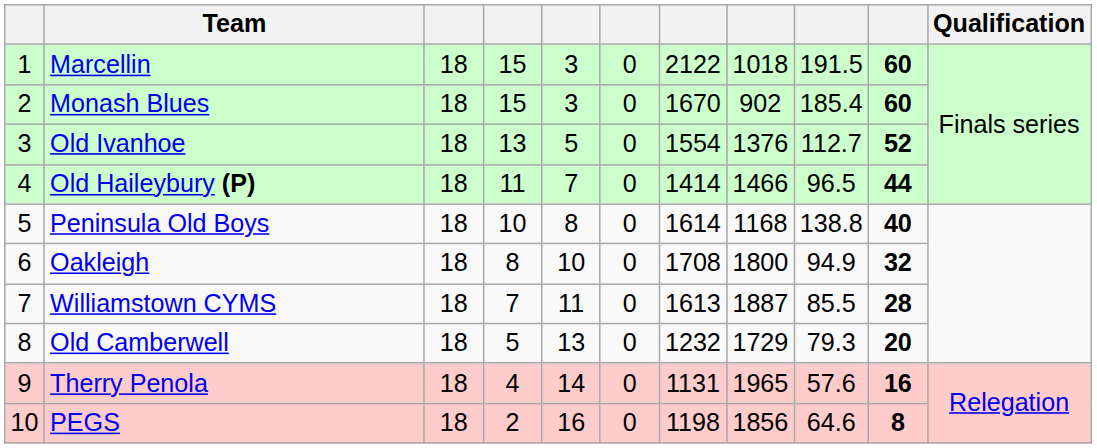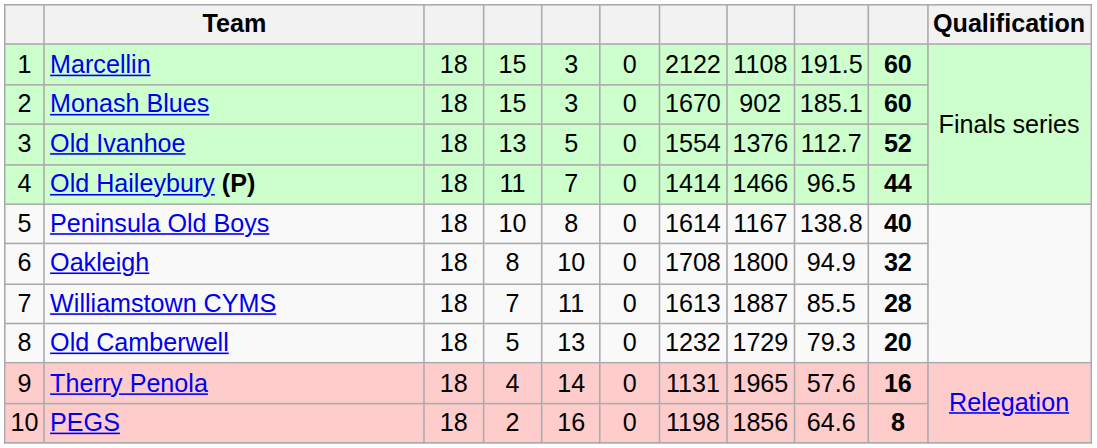 <table class="wikitable" style="text-align:center; margin-bottom:0">
 <tr>
 <th style="width:10px"></th>
 <th style="width:35%;">Team</th>
 <th style="width:30px;"></th>
 <th style="width:30px;"></th>
 <th style="width:30px;"></th>
 <th style="width:30px;"></th>
 <th style="width:30px;"></th>
 <th style="width:30px;"></th>
 <th style="width:30px;"></th>
 <th style="width:30px;"></th>
 <th>Qualification</th>
 </tr>
 <tr style="background:#ccffcc;">
 <td>1</td>
 <td style="text-align:left;"><a href='#'>Marcellin</a></td>
 <td>18</td>
 <td>15</td>
 <td>3</td>
 <td>0</td>
 <td>2122</td>
-<td>1018</td>
+<td>1108</td>
 <td>191.5</td>
 <td><strong>60</strong></td>
 <td rowspan=4>Finals series</td>
 </tr>
 <tr style="background:#ccffcc;">
 <td>2</td>
 <td style="text-align:left;"><a href='#'>Monash Blues</a></td>
 <td>18</td>
 <td>15</td>
 <td>3</td>
 <td>0</td>
 <td>1670</td>
 <td>902</td>
-<td>185.4</td>
+<td>185.1</td>
 <td><strong>60</strong></td>
 </tr>
 <tr style="background:#ccffcc;">
 <td>3</td>
 <td style="text-align:left;"><a href='#'>Old Ivanhoe</a></td>
 <td>18</td>
 <td>13</td>
 <td>5</td>
 <td>0</td>
 <td>1554</td>
 <td>1376</td>
 <td>112.7</td>
 <td><strong>52</strong></td>
 </tr>
 <tr style="background:#ccffcc;">
 <td>4</td>
 <td style="text-align:left;"><a href='#'>Old Haileybury</a> <strong>(P)</strong></td>
 <td>18</td>
 <td>11</td>
 <td>7</td>
 <td>0</td>
 <td>1414</td>
 <td>1466</td>
 <td>96.5</td>
 <td><strong>44</strong></td>
 </tr>
 <tr>
 <td>5</td>
 <td style="text-align:left;"><a href='#'>Peninsula Old Boys</a></td>
 <td>18</td>
 <td>10</td>
 <td>8</td>
 <td>0</td>
 <td>1614</td>
-<td>1168</td>
+<td>1167</td>
 <td>138.8</td>
 <td><strong>40</strong></td>
 </tr>
 <tr>
 <td>6</td>
 <td style="text-align:left;"><a href='#'>Oakleigh</a></td>
 <td>18</td>
 <td>8</td>
 <td>10</td>
 <td>0</td>
 <td>1708</td>
 <td>1800</td>
 <td>94.9</td>
 <td><strong>32</strong></td>
 </tr>
 <tr>
 <td>7</td>
 <td style="text-align:left;"><a href='#'>Williamstown CYMS</a></td>
 <td>18</td>
 <td>7</td>
 <td>11</td>
 <td>0</td>
 <td>1613</td>
 <td>1887</td>
 <td>85.5</td>
 <td><strong>28</strong></td>
 </tr>
 <tr>
 <td>8</td>
 <td style="text-align:left;"><a href='#'>Old Camberwell</a></td>
 <td>18</td>
 <td>5</td>
 <td>13</td>
 <td>0</td>
 <td>1232</td>
 <td>1729</td>
 <td>79.3</td>
 <td><strong>20</strong></td>
 </tr>
 <tr style="background:#FFCCCC;">
 <td>9</td>
 <td style="text-align:left;"><a href='#'>Therry Penola</a></td>
 <td>18</td>
 <td>4</td>
 <td>14</td>
 <td>0</td>
 <td>1131</td>
 <td>1965</td>
 <td>57.6</td>
 <td><strong>16</strong></td>
 <td rowspan=2><a href='#'>Relegation</a></td>
 </tr>
 <tr style="background:#FFCCCC;">
 <td>10</td>
 <td style="text-align:left;"><a href='#'>PEGS</a></td>
 <td>18</td>
 <td>2</td>
 <td>16</td>
 <td>0</td>
 <td>1198</td>
 <td>1856</td>
 <td>64.6</td>
 <td><strong>8</strong></td>
 </tr>
 </table>
